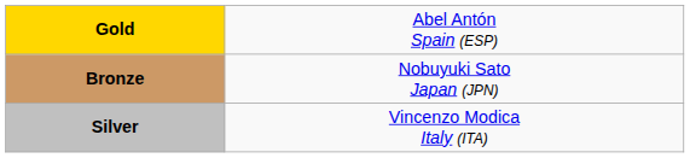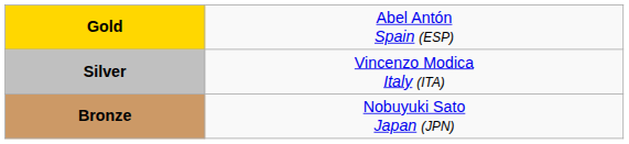 <table class="wikitable" style=" text-align:center; font-size:110%;" width="35%">
 <tr>
 <td bgcolor="gold"><strong>Gold</strong></td>
 <td> <a href='#'>Abel Antón</a><br><em><a href='#'>Spain</a> <small>(ESP)</small></em></td>
 </tr>
 <tr>
+<td bgcolor="silver"><strong>Silver</strong></td>
+<td> <a href='#'>Vincenzo Modica</a><br><em><a href='#'>Italy</a> <small>(ITA)</small></em></td>
+</tr>
+<tr>
 <td bgcolor="CC9966"><strong>Bronze</strong></td>
 <td> <a href='#'>Nobuyuki Sato</a><br><em><a href='#'>Japan</a> <small>(JPN)</small></em></td>
 </tr>
-<tr>
-<td bgcolor="silver"><strong>Silver</strong></td>
-<td> <a href='#'>Vincenzo Modica</a><br><em><a href='#'>Italy</a> <small>(ITA)</small></em></td>
-</tr>
 </table>
